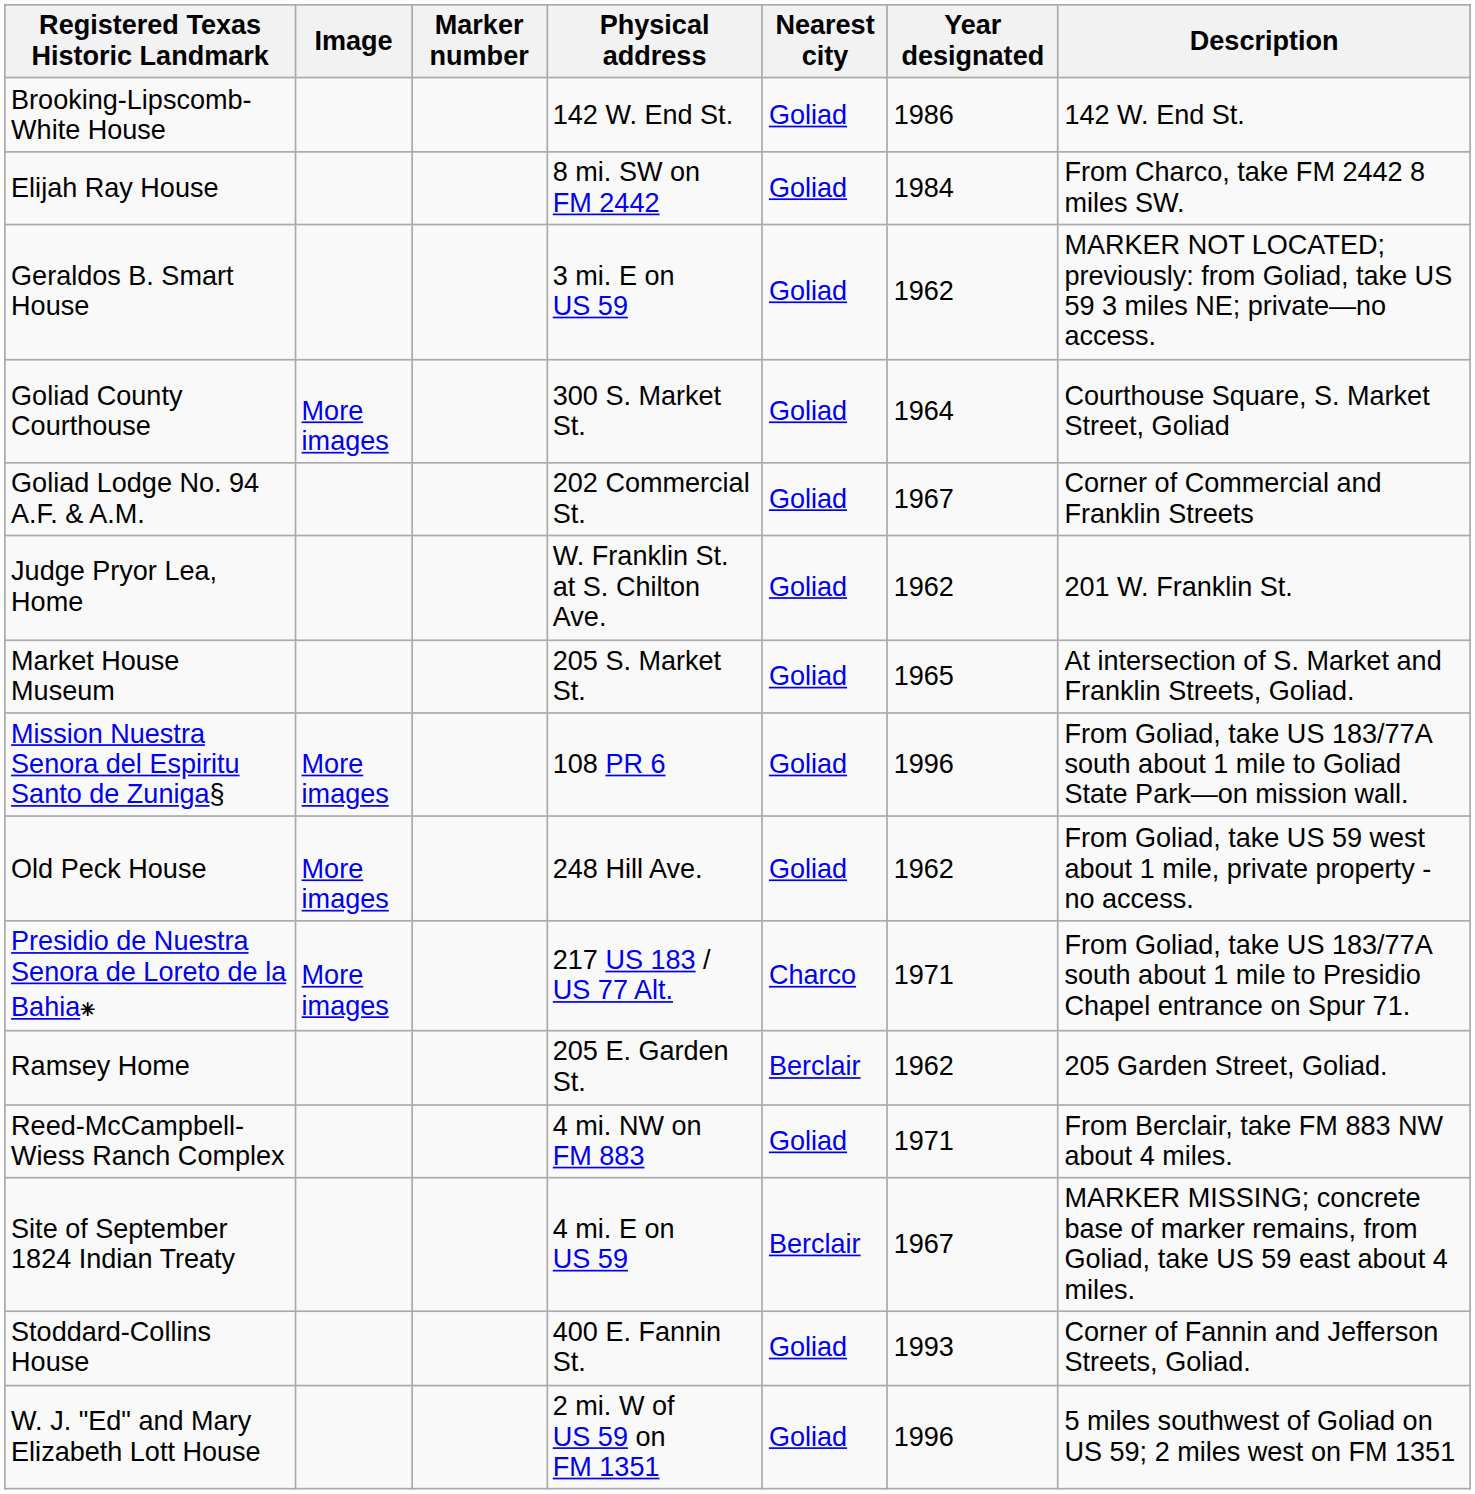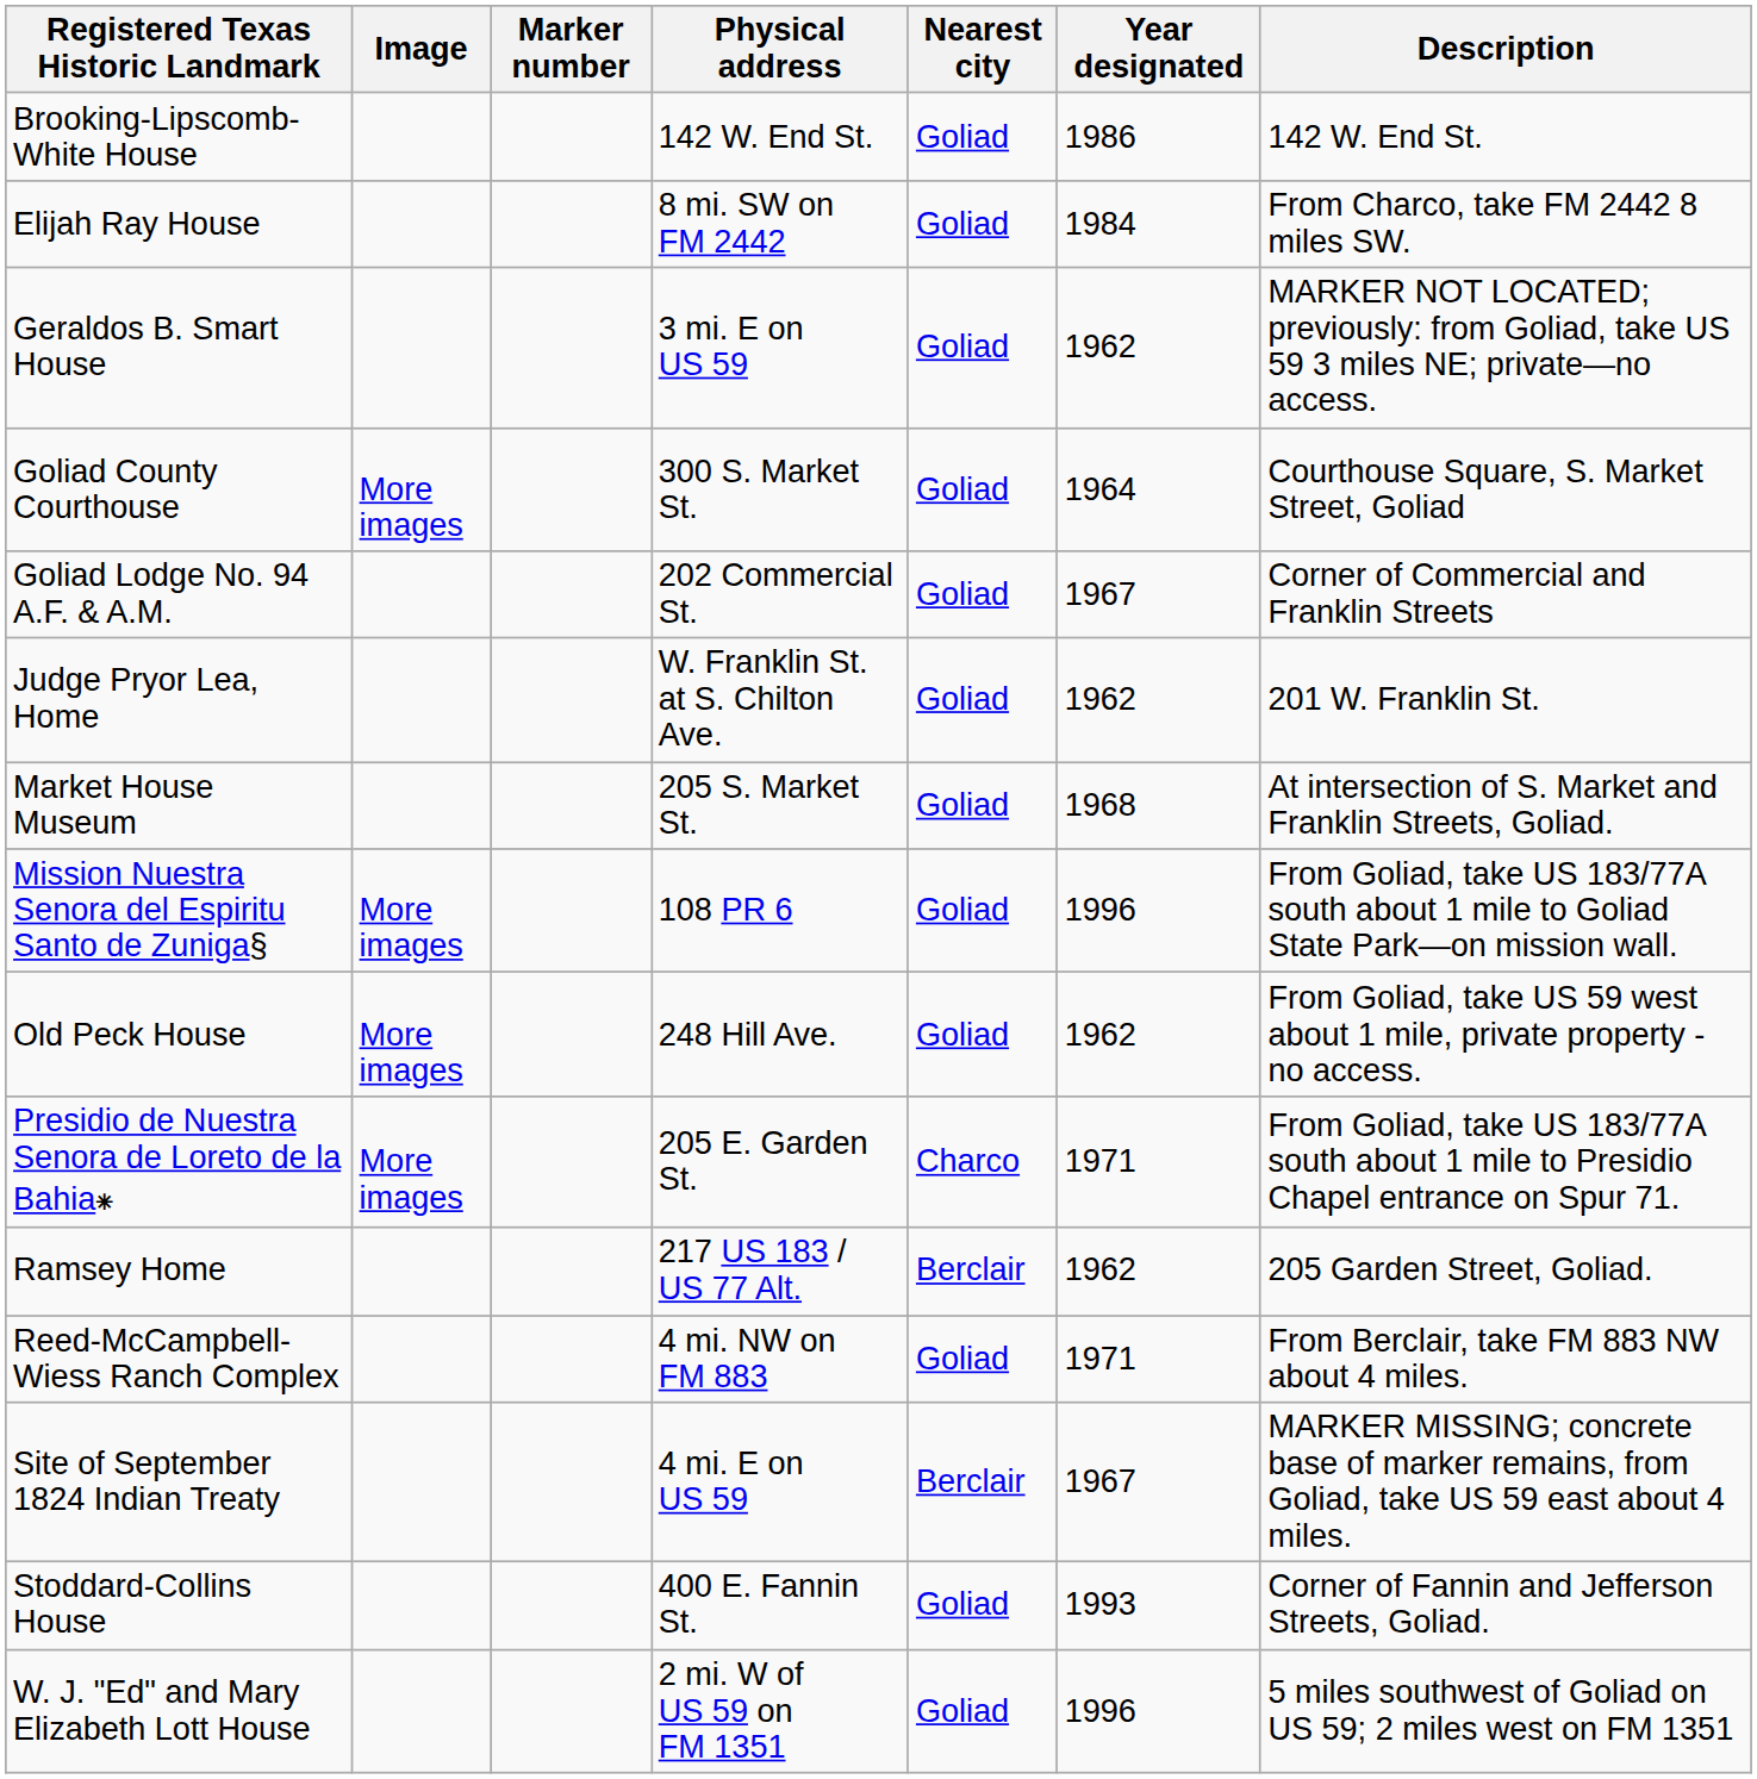 <table class="wikitable sortable">
 <tr>
 <th>Registered Texas Historic Landmark</th>
 <th>Image</th>
 <th>Marker number</th>
 <th>Physical address</th>
 <th>Nearest city</th>
 <th>Year designated</th>
 <th>Description</th>
 </tr>
 <tr>
 <td>Brooking-Lipscomb-White House</td>
 <td></td>
 <td></td>
 <td>142 W. End St.<br></td>
 <td><a href='#'>Goliad</a></td>
 <td>1986</td>
 <td>142 W. End St.</td>
 </tr>
 <tr>
 <td>Elijah Ray House</td>
 <td></td>
 <td></td>
 <td>8 mi. SW on <a href='#'>FM 2442</a><br></td>
 <td><a href='#'>Goliad</a></td>
 <td>1984</td>
 <td>From Charco, take FM 2442 8 miles SW.</td>
 </tr>
 <tr>
 <td>Geraldos B. Smart House</td>
 <td></td>
 <td></td>
 <td>3 mi. E on <a href='#'>US 59</a> </td>
 <td><a href='#'>Goliad</a></td>
 <td>1962</td>
 <td>MARKER NOT LOCATED; previously: from Goliad, take US 59 3 miles NE; private—no access.</td>
 </tr>
 <tr>
 <td>Goliad County Courthouse</td>
 <td><br> <a href='#'>More images</a></td>
 <td></td>
 <td>300 S. Market St.<br></td>
 <td><a href='#'>Goliad</a></td>
 <td>1964</td>
 <td>Courthouse Square, S. Market Street, Goliad</td>
 </tr>
 <tr>
 <td>Goliad Lodge No. 94 A.F. & A.M.</td>
 <td></td>
 <td></td>
 <td>202 Commercial St.<br></td>
 <td><a href='#'>Goliad</a></td>
 <td>1967</td>
 <td>Corner of Commercial and Franklin Streets</td>
 </tr>
 <tr>
 <td>Judge Pryor Lea, Home</td>
 <td></td>
 <td></td>
 <td>W. Franklin St. at S. Chilton Ave.<br></td>
 <td><a href='#'>Goliad</a></td>
 <td>1962</td>
 <td>201 W. Franklin St.</td>
 </tr>
 <tr>
 <td>Market House Museum</td>
 <td></td>
 <td></td>
 <td>205 S. Market St.<br></td>
 <td><a href='#'>Goliad</a></td>
-<td>1965</td>
+<td>1968</td>
 <td>At intersection of S. Market and Franklin Streets, Goliad.</td>
 </tr>
 <tr>
 <td><a href='#'>Mission Nuestra Senora del Espiritu Santo de Zuniga</a>§</td>
 <td><br> <a href='#'>More images</a></td>
 <td></td>
 <td>108 <a href='#'>PR 6</a><br></td>
 <td><a href='#'>Goliad</a></td>
 <td>1996</td>
 <td>From Goliad, take US 183/77A south about 1 mile to Goliad State Park—on mission wall.</td>
 </tr>
 <tr>
 <td>Old Peck House</td>
 <td><br> <a href='#'>More images</a></td>
 <td></td>
 <td>248 Hill Ave.<br></td>
 <td><a href='#'>Goliad</a></td>
 <td>1962</td>
 <td>From Goliad, take US 59 west about 1 mile, private property - no access.</td>
 </tr>
 <tr>
 <td><a href='#'>Presidio de Nuestra Senora de Loreto de la Bahia</a>⁕</td>
 <td><br> <a href='#'>More images</a></td>
 <td></td>
-<td>217 <a href='#'>US 183</a> / <a href='#'>US 77 Alt.</a><br></td>
+<td>205 E. Garden St.<br></td>
 <td><a href='#'>Charco</a></td>
 <td>1971</td>
 <td>From Goliad, take US 183/77A south about 1 mile to Presidio Chapel entrance on Spur 71.</td>
 </tr>
 <tr>
 <td>Ramsey Home</td>
 <td></td>
 <td></td>
-<td>205 E. Garden St.<br></td>
+<td>217 <a href='#'>US 183</a> / <a href='#'>US 77 Alt.</a><br></td>
 <td><a href='#'>Berclair</a></td>
 <td>1962</td>
 <td>205 Garden Street, Goliad.</td>
 </tr>
 <tr>
 <td>Reed-McCampbell-Wiess Ranch Complex</td>
 <td></td>
 <td></td>
 <td>4 mi. NW on <a href='#'>FM 883</a><br></td>
 <td><a href='#'>Goliad</a></td>
 <td>1971</td>
 <td>From Berclair, take FM 883 NW about 4 miles.</td>
 </tr>
 <tr>
 <td>Site of September 1824 Indian Treaty</td>
 <td></td>
 <td></td>
 <td>4 mi. E on <a href='#'>US 59</a> </td>
 <td><a href='#'>Berclair</a></td>
 <td>1967</td>
 <td>MARKER MISSING; concrete base of marker remains, from Goliad, take US 59 east about 4 miles.</td>
 </tr>
 <tr>
 <td>Stoddard-Collins House</td>
 <td></td>
 <td></td>
 <td>400 E. Fannin St.<br></td>
 <td><a href='#'>Goliad</a></td>
 <td>1993</td>
 <td>Corner of Fannin and Jefferson Streets, Goliad.</td>
 </tr>
 <tr>
 <td>W. J. "Ed" and Mary Elizabeth Lott House</td>
 <td></td>
 <td></td>
 <td>2 mi. W of <a href='#'>US 59</a> on <a href='#'>FM 1351</a> </td>
 <td><a href='#'>Goliad</a></td>
 <td>1996</td>
 <td>5 miles southwest of Goliad on US 59; 2 miles west on FM 1351</td>
 </tr>
 </table>
